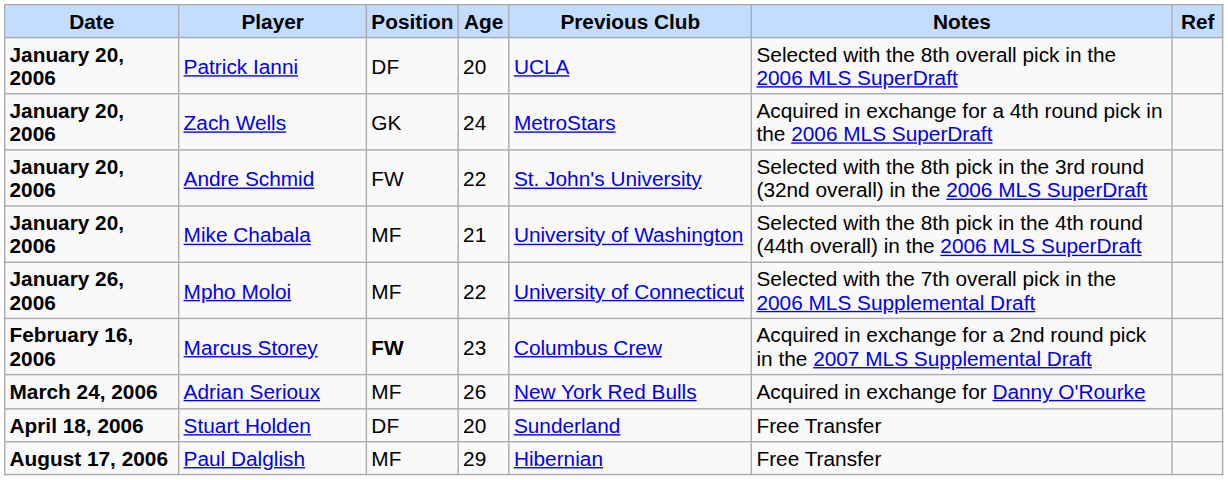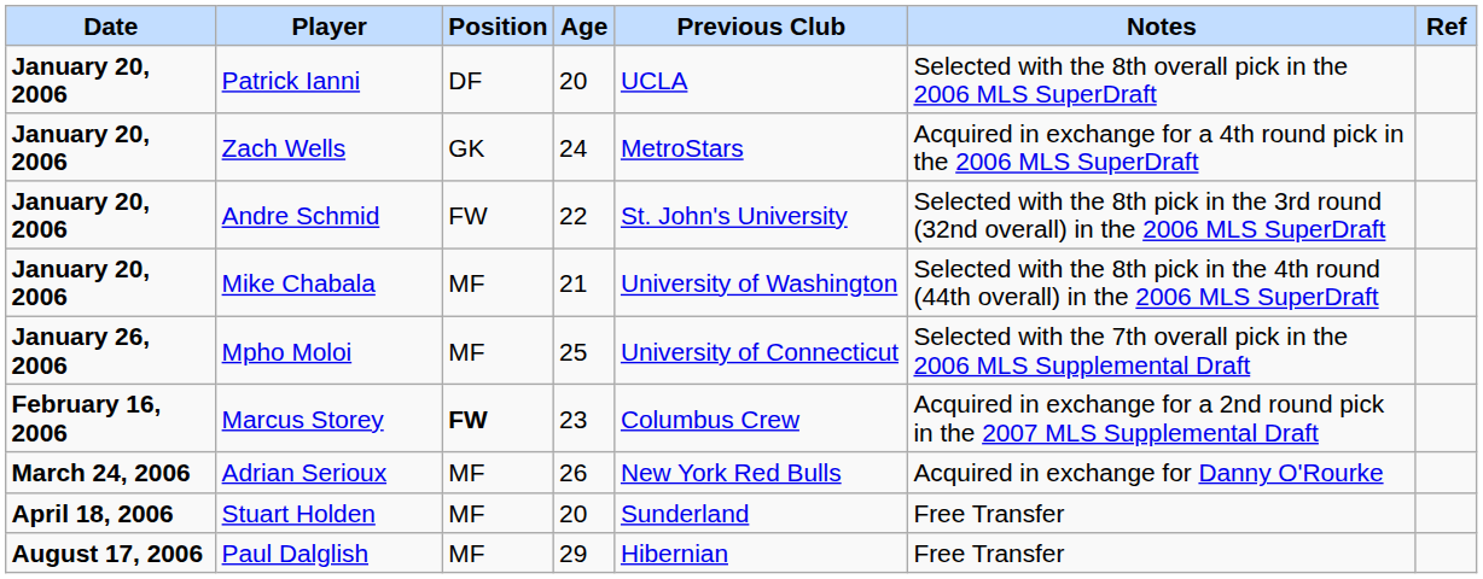 <table class="wikitable" style="text-align:left; font-size:95%;">
 <tr>
 <th style="background:#c2ddff; width:120px;">Date</th>
 <th style="background:#c2ddff; width:130px;">Player</th>
 <th style="background:#c2ddff; width:50px;">Position</th>
 <th style="background:#c2ddff; width:30px;">Age</th>
 <th style="background:#c2ddff; width:170px;">Previous Club</th>
 <th style="background:#c2ddff; width:300px;">Notes</th>
 <th style="background:#c2ddff; width:30px;">Ref</th>
 </tr>
 <tr>
 <td><strong>January 20, 2006</strong></td>
 <td> <a href='#'>Patrick Ianni</a></td>
 <td>DF</td>
 <td>20</td>
 <td><a href='#'>UCLA</a></td>
 <td>Selected with the 8th overall pick in the <a href='#'>2006 MLS SuperDraft</a></td>
 <td></td>
 </tr>
 <tr>
 <td><strong>January 20, 2006</strong></td>
 <td> <a href='#'>Zach Wells</a></td>
 <td>GK</td>
 <td>24</td>
 <td> <a href='#'>MetroStars</a></td>
 <td>Acquired in exchange for a 4th round pick in the <a href='#'>2006 MLS SuperDraft</a></td>
 <td></td>
 </tr>
 <tr>
 <td><strong>January 20, 2006</strong></td>
 <td> <a href='#'>Andre Schmid</a></td>
 <td>FW</td>
 <td>22</td>
 <td><a href='#'>St. John's University</a></td>
 <td>Selected with the 8th pick in the 3rd round (32nd overall) in the <a href='#'>2006 MLS SuperDraft</a></td>
 <td></td>
 </tr>
 <tr>
 <td><strong>January 20, 2006</strong></td>
 <td> <a href='#'>Mike Chabala</a></td>
 <td>MF</td>
 <td>21</td>
 <td><a href='#'>University of Washington</a></td>
 <td>Selected with the 8th pick in the 4th round (44th overall) in the <a href='#'>2006 MLS SuperDraft</a></td>
 <td></td>
 </tr>
 <tr>
 <td><strong>January 26, 2006</strong></td>
 <td> <a href='#'>Mpho Moloi</a></td>
 <td>MF</td>
-<td>22</td>
+<td>25</td>
 <td><a href='#'>University of Connecticut</a></td>
 <td>Selected with the 7th overall pick in the <a href='#'>2006 MLS Supplemental Draft</a></td>
 <td></td>
 </tr>
 <tr>
 <td><strong>February 16, 2006</strong></td>
 <td> <a href='#'>Marcus Storey</a></td>
 <td><strong>FW</strong></td>
 <td>23</td>
 <td> <a href='#'>Columbus Crew</a></td>
 <td>Acquired in exchange for a 2nd round pick in the <a href='#'>2007 MLS Supplemental Draft</a></td>
 <td></td>
 </tr>
 <tr>
 <td><strong>March 24, 2006</strong></td>
 <td> <a href='#'>Adrian Serioux</a></td>
 <td>MF</td>
 <td>26</td>
 <td> <a href='#'>New York Red Bulls</a></td>
 <td>Acquired in exchange for <a href='#'>Danny O'Rourke</a></td>
 <td></td>
 </tr>
 <tr>
 <td><strong>April 18, 2006</strong></td>
 <td> <a href='#'>Stuart Holden</a></td>
-<td>DF</td>
+<td>MF</td>
 <td>20</td>
 <td> <a href='#'>Sunderland</a></td>
 <td>Free Transfer</td>
 <td></td>
 </tr>
 <tr>
 <td><strong>August 17, 2006</strong></td>
 <td> <a href='#'>Paul Dalglish</a></td>
 <td>MF</td>
 <td>29</td>
 <td> <a href='#'>Hibernian</a></td>
 <td>Free Transfer</td>
 <td></td>
 </tr>
 </table>
